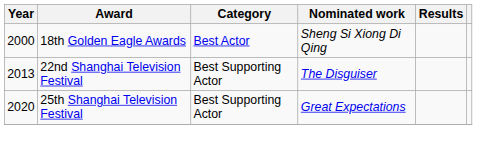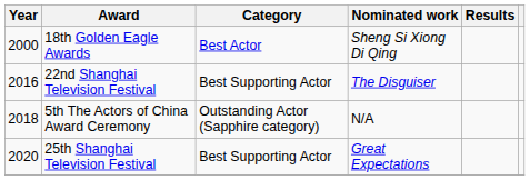 <table class="wikitable">
 <tr>
 <th>Year</th>
 <th>Award</th>
 <th>Category</th>
 <th>Nominated work</th>
 <th>Results</th>
 <th></th>
 </tr>
 <tr>
 <td>2000</td>
 <td>18th <a href='#'>Golden Eagle Awards</a></td>
 <td><a href='#'>Best Actor</a></td>
 <td><em>Sheng Si Xiong Di Qing</em></td>
 <td></td>
 <td></td>
 </tr>
 <tr>
-<td>2013</td>
+<td>2016</td>
 <td>22nd <a href='#'>Shanghai Television Festival</a></td>
 <td>Best Supporting Actor</td>
 <td><em><a href='#'>The Disguiser</a></em></td>
+<td></td>
+<td></td>
+</tr>
+<tr>
+<td>2018</td>
+<td>5th The Actors of China Award Ceremony</td>
+<td>Outstanding Actor (Sapphire category)</td>
+<td>N/A</td>
 <td></td>
 <td></td>
 </tr>
 <tr>
 <td>2020</td>
 <td>25th <a href='#'>Shanghai Television Festival</a></td>
 <td>Best Supporting Actor</td>
 <td><em><a href='#'>Great Expectations</a></em></td>
 <td></td>
 <td></td>
 </tr>
 <tr>
 </tr>
 </table>
